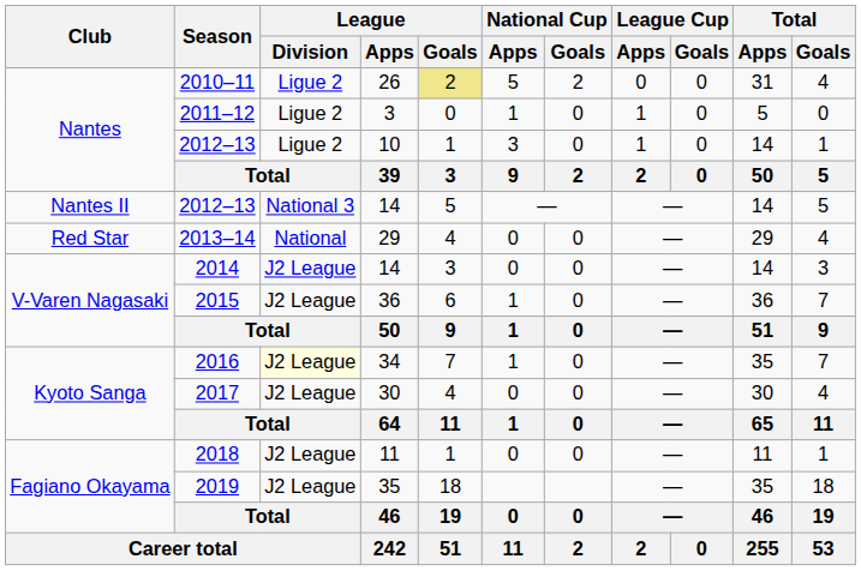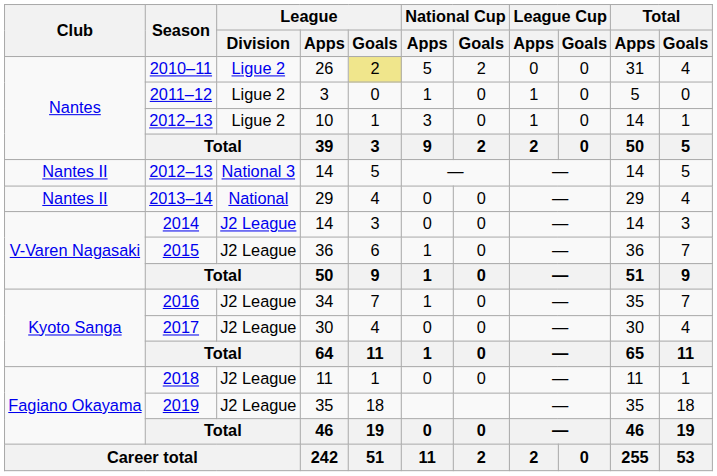 <table class="wikitable" style="text-align:center">
 <tr>
 <th rowspan="2">Club</th>
 <th rowspan="2">Season</th>
 <th colspan="3">League</th>
 <th colspan="2">National Cup</th>
 <th colspan="2">League Cup</th>
 <th colspan="2">Total</th>
 </tr>
 <tr>
 <th>Division</th>
 <th>Apps</th>
 <th>Goals</th>
 <th>Apps</th>
 <th>Goals</th>
 <th>Apps</th>
 <th>Goals</th>
 <th>Apps</th>
 <th>Goals</th>
 </tr>
 <tr>
 <td rowspan="4"><a href='#'>Nantes</a></td>
 <td><a href='#'>2010–11</a></td>
 <td><a href='#'>Ligue 2</a></td>
 <td>26</td>
 <td style="background: khaki;">2</td>
 <td>5</td>
 <td>2</td>
 <td>0</td>
 <td>0</td>
 <td>31</td>
 <td>4</td>
 </tr>
 <tr>
 <td><a href='#'>2011–12</a></td>
 <td>Ligue 2</td>
 <td>3</td>
 <td>0</td>
 <td>1</td>
 <td>0</td>
 <td>1</td>
 <td>0</td>
 <td>5</td>
 <td>0</td>
 </tr>
 <tr>
 <td><a href='#'>2012–13</a></td>
 <td>Ligue 2</td>
 <td>10</td>
 <td>1</td>
 <td>3</td>
 <td>0</td>
 <td>1</td>
 <td>0</td>
 <td>14</td>
 <td>1</td>
 </tr>
 <tr>
 <th colspan="2">Total</th>
 <th>39</th>
 <th>3</th>
 <th>9</th>
 <th>2</th>
 <th>2</th>
 <th>0</th>
 <th>50</th>
 <th>5</th>
 </tr>
 <tr>
 <td><a href='#'>Nantes II</a></td>
 <td><a href='#'>2012–13</a></td>
 <td><a href='#'>National 3</a></td>
 <td>14</td>
 <td>5</td>
 <td colspan="2">—</td>
 <td colspan="2">—</td>
 <td>14</td>
 <td>5</td>
 </tr>
 <tr>
-<td><a href='#'>Red Star</a></td>
+<td><a href='#'>Nantes II</a></td>
 <td><a href='#'>2013–14</a></td>
 <td><a href='#'>National</a></td>
 <td>29</td>
 <td>4</td>
 <td>0</td>
 <td>0</td>
 <td colspan="2">—</td>
 <td>29</td>
 <td>4</td>
 </tr>
 <tr>
 <td rowspan="3"><a href='#'>V-Varen Nagasaki</a></td>
 <td><a href='#'>2014</a></td>
 <td><a href='#'>J2 League</a></td>
 <td>14</td>
 <td>3</td>
 <td>0</td>
 <td>0</td>
 <td colspan="2">—</td>
 <td>14</td>
 <td>3</td>
 </tr>
 <tr>
 <td><a href='#'>2015</a></td>
 <td>J2 League</td>
 <td>36</td>
 <td>6</td>
 <td>1</td>
 <td>0</td>
 <td colspan="2">—</td>
 <td>36</td>
 <td>7</td>
 </tr>
 <tr>
 <th colspan="2">Total</th>
 <th>50</th>
 <th>9</th>
 <th>1</th>
 <th>0</th>
 <th colspan="2">—</th>
 <th>51</th>
 <th>9</th>
 </tr>
 <tr>
 <td rowspan="3"><a href='#'>Kyoto Sanga</a></td>
 <td><a href='#'>2016</a></td>
-<td style="background: lightyellow;">J2 League</td>
+<td>J2 League</td>
 <td>34</td>
 <td>7</td>
 <td>1</td>
 <td>0</td>
 <td colspan="2">—</td>
 <td>35</td>
 <td>7</td>
 </tr>
 <tr>
 <td><a href='#'>2017</a></td>
 <td>J2 League</td>
 <td>30</td>
 <td>4</td>
 <td>0</td>
 <td>0</td>
 <td colspan="2">—</td>
 <td>30</td>
 <td>4</td>
 </tr>
 <tr>
 <th colspan="2">Total</th>
 <th>64</th>
 <th>11</th>
 <th>1</th>
 <th>0</th>
 <th colspan="2">—</th>
 <th>65</th>
 <th>11</th>
 </tr>
 <tr>
 <td rowspan="3"><a href='#'>Fagiano Okayama</a></td>
 <td><a href='#'>2018</a></td>
 <td>J2 League</td>
 <td>11</td>
 <td>1</td>
 <td>0</td>
 <td>0</td>
 <td colspan="2">—</td>
 <td>11</td>
 <td>1</td>
 </tr>
 <tr>
 <td><a href='#'>2019</a></td>
 <td>J2 League</td>
 <td>35</td>
 <td>18</td>
 <td></td>
 <td></td>
 <td colspan="2">—</td>
 <td>35</td>
 <td>18</td>
 </tr>
 <tr>
 <th colspan="2">Total</th>
 <th>46</th>
 <th>19</th>
 <th>0</th>
 <th>0</th>
 <th colspan="2">—</th>
 <th>46</th>
 <th>19</th>
 </tr>
 <tr>
 <th colspan="3">Career total</th>
 <th>242</th>
 <th>51</th>
 <th>11</th>
 <th>2</th>
 <th>2</th>
 <th>0</th>
 <th>255</th>
 <th>53</th>
 </tr>
 </table>
